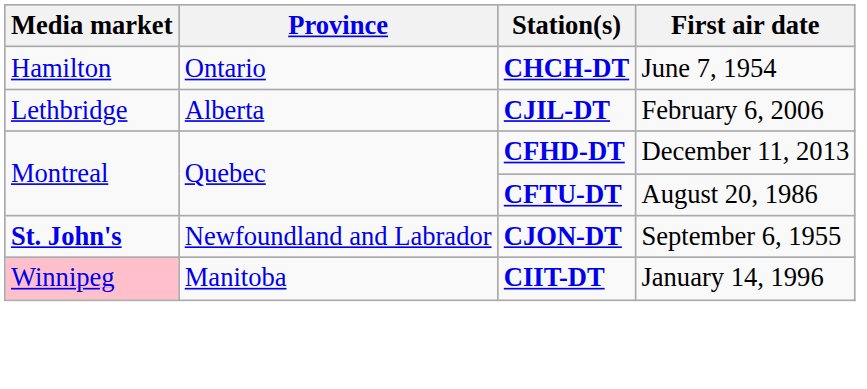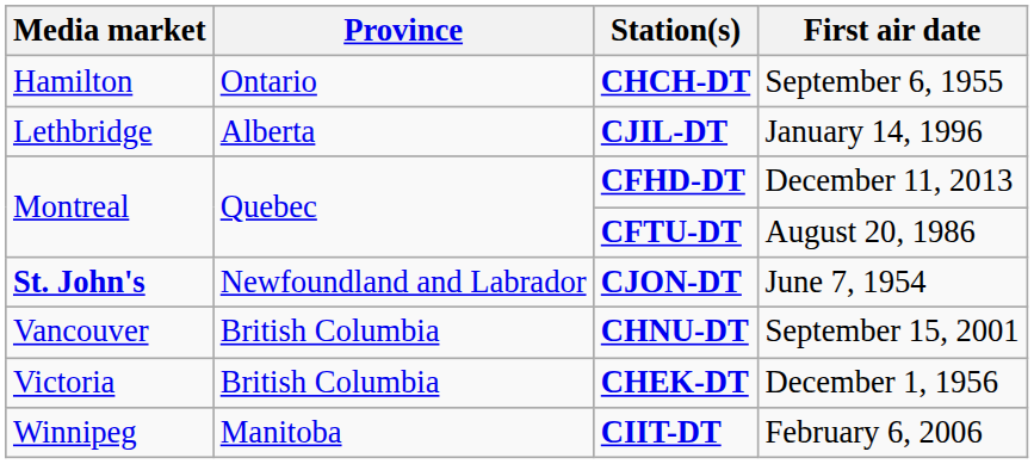 <table class="wikitable sortable">
 <tr>
 <th>Media market</th>
 <th><a href='#'>Province</a></th>
 <th>Station(s)</th>
 <th>First air date</th>
 </tr>
 <tr>
 <td><a href='#'>Hamilton</a></td>
 <td><a href='#'>Ontario</a></td>
 <td><strong><a href='#'>CHCH-DT</a></strong></td>
-<td>June 7, 1954</td>
+<td>September 6, 1955</td>
 </tr>
 <tr>
 <td><a href='#'>Lethbridge</a></td>
 <td><a href='#'>Alberta</a></td>
 <td><strong><a href='#'>CJIL-DT</a></strong></td>
-<td>February 6, 2006</td>
+<td>January 14, 1996</td>
 </tr>
 <tr>
 <td rowspan="2"><a href='#'>Montreal</a></td>
 <td rowspan="2"><a href='#'>Quebec</a></td>
 <td><strong><a href='#'>CFHD-DT</a></strong></td>
 <td>December 11, 2013</td>
 </tr>
 <tr>
 <td><strong><a href='#'>CFTU-DT</a></strong></td>
 <td>August 20, 1986</td>
 </tr>
 <tr>
 <td><strong><a href='#'>St. John's</a></strong></td>
 <td><a href='#'>Newfoundland and Labrador</a></td>
 <td><strong><a href='#'>CJON-DT</a></strong></td>
-<td>September 6, 1955</td>
+<td>June 7, 1954</td>
 </tr>
 <tr>
-<td style="background: pink;"><a href='#'>Winnipeg</a></td>
+<td><a href='#'>Vancouver</a></td>
+<td><a href='#'>British Columbia</a></td>
+<td><strong><a href='#'>CHNU-DT</a></strong></td>
+<td>September 15, 2001</td>
+</tr>
+<tr>
+<td><a href='#'>Victoria</a></td>
+<td><a href='#'>British Columbia</a></td>
+<td><strong><a href='#'>CHEK-DT</a></strong></td>
+<td>December 1, 1956</td>
+</tr>
+<tr>
+<td><a href='#'>Winnipeg</a></td>
 <td><a href='#'>Manitoba</a></td>
 <td><strong><a href='#'>CIIT-DT</a></strong></td>
-<td>January 14, 1996</td>
+<td>February 6, 2006</td>
 </tr>
 </table>
